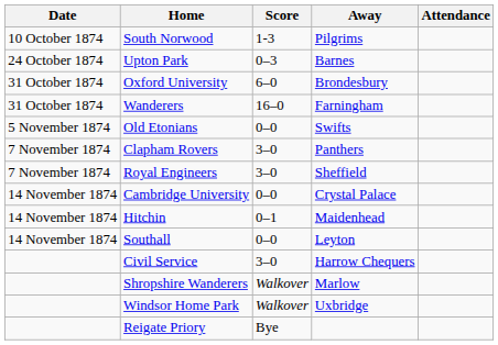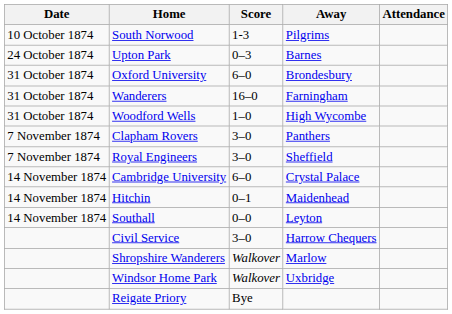 <table class="wikitable">
 <tr>
 <th>Date</th>
 <th>Home</th>
 <th>Score</th>
 <th>Away</th>
 <th>Attendance</th>
 </tr>
 <tr>
 <td>10 October 1874</td>
 <td><a href='#'>South Norwood</a></td>
 <td>1-3</td>
 <td><a href='#'>Pilgrims</a></td>
 <td></td>
 </tr>
 <tr>
 <td>24 October 1874</td>
 <td><a href='#'>Upton Park</a></td>
 <td>0–3</td>
 <td><a href='#'>Barnes</a></td>
 <td></td>
 </tr>
 <tr>
 <td>31 October 1874</td>
 <td><a href='#'>Oxford University</a></td>
 <td>6–0</td>
 <td><a href='#'>Brondesbury</a></td>
 <td></td>
 </tr>
 <tr>
 <td>31 October 1874</td>
 <td><a href='#'>Wanderers</a></td>
 <td>16–0</td>
 <td><a href='#'>Farningham</a></td>
 <td></td>
 </tr>
 <tr>
-<td>5 November 1874</td>
-<td><a href='#'>Old Etonians</a></td>
-<td>0–0</td>
-<td><a href='#'>Swifts</a></td>
+<td>31 October 1874</td>
+<td><a href='#'>Woodford Wells</a></td>
+<td>1–0</td>
+<td><a href='#'>High Wycombe</a></td>
 <td></td>
 </tr>
 <tr>
 <td>7 November 1874</td>
 <td><a href='#'>Clapham Rovers</a></td>
 <td>3–0</td>
 <td><a href='#'>Panthers</a></td>
 <td></td>
 </tr>
 <tr>
 <td>7 November 1874</td>
 <td><a href='#'>Royal Engineers</a></td>
 <td>3–0</td>
 <td><a href='#'>Sheffield</a></td>
 <td></td>
 </tr>
 <tr>
 <td>14 November 1874</td>
 <td><a href='#'>Cambridge University</a></td>
-<td>0–0</td>
+<td>6–0</td>
 <td><a href='#'>Crystal Palace</a></td>
 <td></td>
 </tr>
 <tr>
 <td>14 November 1874</td>
 <td><a href='#'>Hitchin</a></td>
 <td>0–1</td>
 <td><a href='#'>Maidenhead</a></td>
 <td></td>
 </tr>
 <tr>
 <td>14 November 1874</td>
 <td><a href='#'>Southall</a></td>
 <td>0–0</td>
 <td><a href='#'>Leyton</a></td>
 <td></td>
 </tr>
 <tr>
 <td></td>
 <td><a href='#'>Civil Service</a></td>
 <td>3–0</td>
 <td><a href='#'>Harrow Chequers</a></td>
 <td></td>
 </tr>
 <tr>
 <td></td>
 <td><a href='#'>Shropshire Wanderers</a></td>
 <td><em>Walkover</em></td>
 <td><a href='#'>Marlow</a></td>
 <td></td>
 </tr>
 <tr>
 <td></td>
 <td><a href='#'>Windsor Home Park</a></td>
 <td><em>Walkover</em></td>
 <td><a href='#'>Uxbridge</a></td>
 <td></td>
 </tr>
 <tr>
 <td></td>
 <td><a href='#'>Reigate Priory</a></td>
 <td>Bye</td>
 <td></td>
 <td></td>
 </tr>
 </table>
